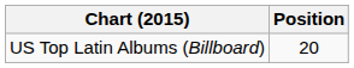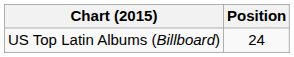 <table class="wikitable">
 <tr>
 <th align="left">Chart (2015)</th>
 <th align="left">Position</th>
 </tr>
 <tr>
 <td>US Top Latin Albums (<em>Billboard</em>)</td>
-<td style="text-align:center;">20</td>
+<td style="text-align:center;">24</td>
 </tr>
 </table>
